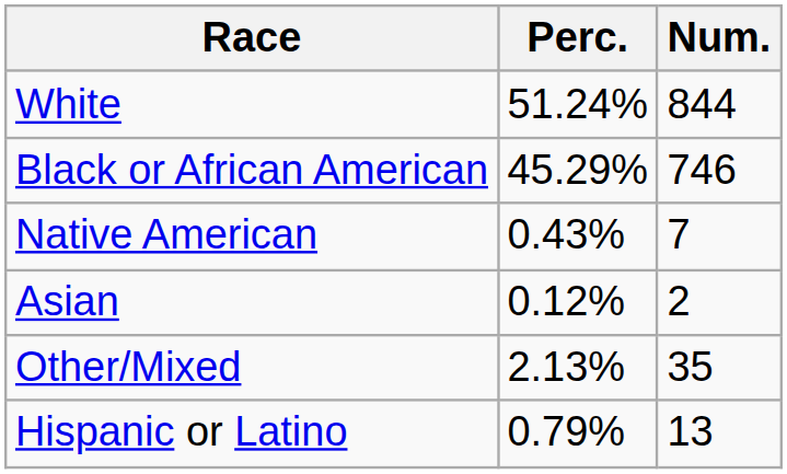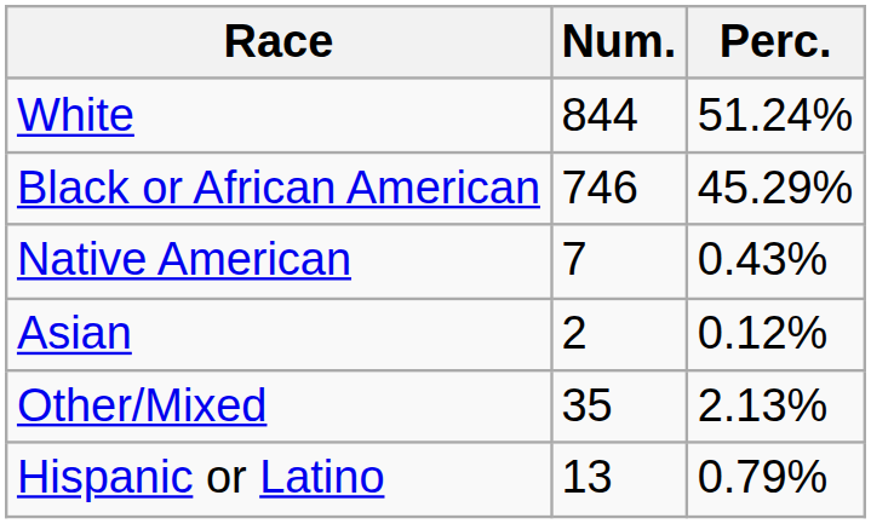 <table class="wikitable">
 <tr>
 <th>Race</th>
+<th>Num.</th>
 <th>Perc.</th>
-<th>Num.</th>
 </tr>
 <tr>
 <td><a href='#'>White</a></td>
+<td>844</td>
 <td>51.24%</td>
-<td>844</td>
 </tr>
 <tr>
 <td><a href='#'>Black or African American</a></td>
+<td>746</td>
 <td>45.29%</td>
-<td>746</td>
 </tr>
 <tr>
 <td><a href='#'>Native American</a></td>
+<td>7</td>
 <td>0.43%</td>
-<td>7</td>
 </tr>
 <tr>
 <td><a href='#'>Asian</a></td>
+<td>2</td>
 <td>0.12%</td>
-<td>2</td>
 </tr>
 <tr>
 <td><a href='#'>Other/Mixed</a></td>
+<td>35</td>
 <td>2.13%</td>
-<td>35</td>
 </tr>
 <tr>
 <td><a href='#'>Hispanic</a> or <a href='#'>Latino</a></td>
+<td>13</td>
 <td>0.79%</td>
-<td>13</td>
 </tr>
 </table>
